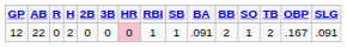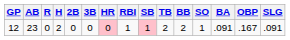 <table class="wikitable">
 <tr>
 <th><a href='#'>GP</a></th>
 <th><a href='#'>AB</a></th>
 <th><a href='#'>R</a></th>
 <th><a href='#'>H</a></th>
 <th><a href='#'>2B</a></th>
 <th><a href='#'>3B</a></th>
 <th><a href='#'>HR</a></th>
 <th><a href='#'>RBI</a></th>
 <th><a href='#'>SB</a></th>
-<th><a href='#'>BA</a></th>
+<th><a href='#'>TB</a></th>
 <th><a href='#'>BB</a></th>
 <th><a href='#'>SO</a></th>
-<th><a href='#'>TB</a></th>
+<th><a href='#'>BA</a></th>
 <th><a href='#'>OBP</a></th>
 <th><a href='#'>SLG</a></th>
 </tr>
 <tr align=center>
 <td>12</td>
-<td>22</td>
+<td>23</td>
 <td>0</td>
 <td>2</td>
 <td>0</td>
 <td>0</td>
 <td style="background: pink;">0</td>
 <td>1</td>
+<td style="background: pink;">1</td>
+<td>2</td>
+<td>2</td>
 <td>1</td>
 <td>.091</td>
-<td>2</td>
-<td>1</td>
-<td>2</td>
 <td>.167</td>
 <td>.091</td>
 </tr>
 </table>
